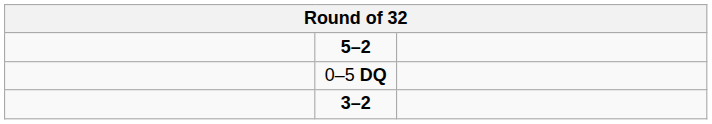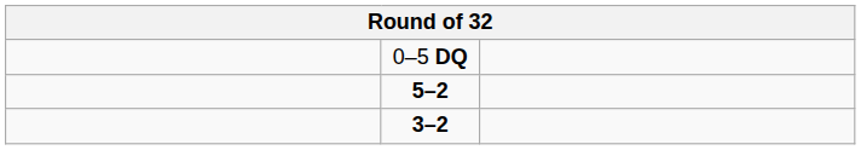 <table class="wikitable" style="text-align: center;">
 <tr>
 <th colspan=3>Round of 32</th>
-</tr>
-<tr>
-<td align=left><strong></strong></td>
-<td align=center><strong>5–2</strong></td>
-<td align=left></td>
 </tr>
 <tr>
 <td align=left width="270"></td>
 <td align=center width="65">0–5 <strong>DQ</strong></td>
 <td align=left width="270"><strong></strong></td>
 </tr>
 <tr>
 <td align=left><strong></strong></td>
+<td align=center><strong>5–2</strong></td>
+<td align=left></td>
+</tr>
+<tr>
+<td align=left><strong></strong></td>
 <td align=center><strong>3–2</strong></td>
 <td align=left></td>
 </tr>
 </table>
